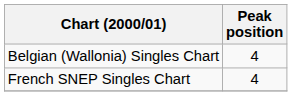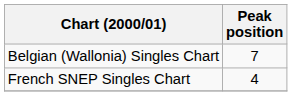 <table class="wikitable sortable">
 <tr>
 <th>Chart (2000/01)</th>
 <th>Peak<br>position</th>
 </tr>
 <tr>
 <td>Belgian (Wallonia) Singles Chart</td>
-<td align="center">4</td>
+<td align="center">7</td>
 </tr>
 <tr>
 <td>French SNEP Singles Chart</td>
 <td align="center">4</td>
 </tr>
 <tr>
 </tr>
 </table>
